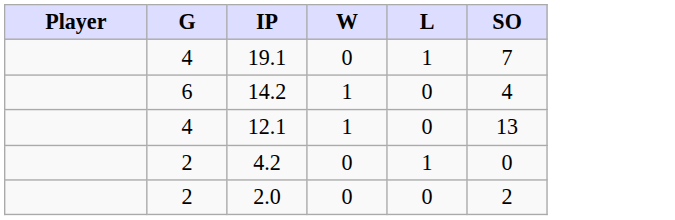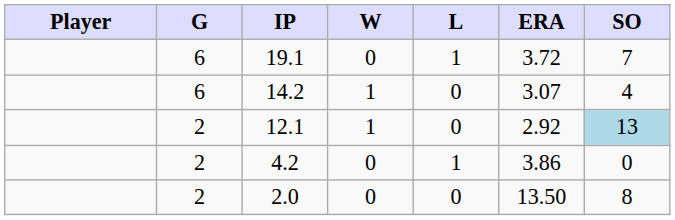 <table class="wikitable sortable">
 <tr>
 <th style="background:#ddf; width:16%;">Player</th>
 <th style="background:#ddf; width:9%;">G</th>
 <th style="background:#ddf; width:9%;">IP</th>
 <th style="background:#ddf; width:9%;">W</th>
 <th style="background:#ddf; width:9%;">L</th>
+<th style="background:#ddf; width:9%;">ERA</th>
 <th style="background:#ddf; width:9%;">SO</th>
 </tr>
 <tr style="text-align:center;">
 <td></td>
-<td>4</td>
+<td>6</td>
 <td>19.1</td>
 <td>0</td>
 <td>1</td>
+<td>3.72</td>
 <td>7</td>
 </tr>
 <tr style="text-align:center;">
 <td></td>
 <td>6</td>
 <td>14.2</td>
 <td>1</td>
 <td>0</td>
+<td>3.07</td>
 <td>4</td>
 </tr>
 <tr style="text-align:center;">
 <td></td>
-<td>4</td>
+<td>2</td>
 <td>12.1</td>
 <td>1</td>
 <td>0</td>
-<td>13</td>
+<td>2.92</td>
+<td style="background: lightblue;">13</td>
 </tr>
 <tr style="text-align:center;">
 <td></td>
 <td>2</td>
 <td>4.2</td>
 <td>0</td>
 <td>1</td>
+<td>3.86</td>
 <td>0</td>
 </tr>
 <tr style="text-align:center;">
 <td></td>
 <td>2</td>
 <td>2.0</td>
 <td>0</td>
 <td>0</td>
-<td>2</td>
+<td>13.50</td>
+<td>8</td>
 </tr>
 </table>
